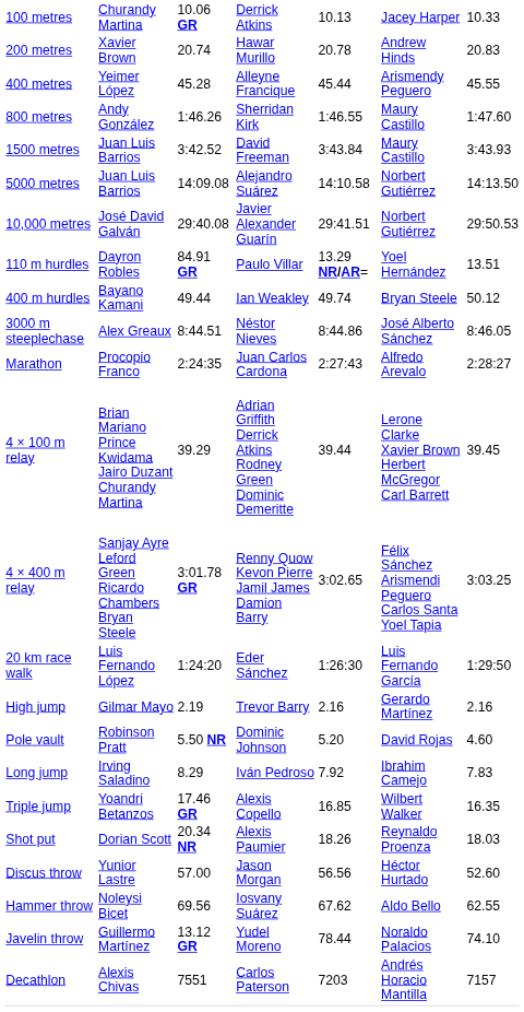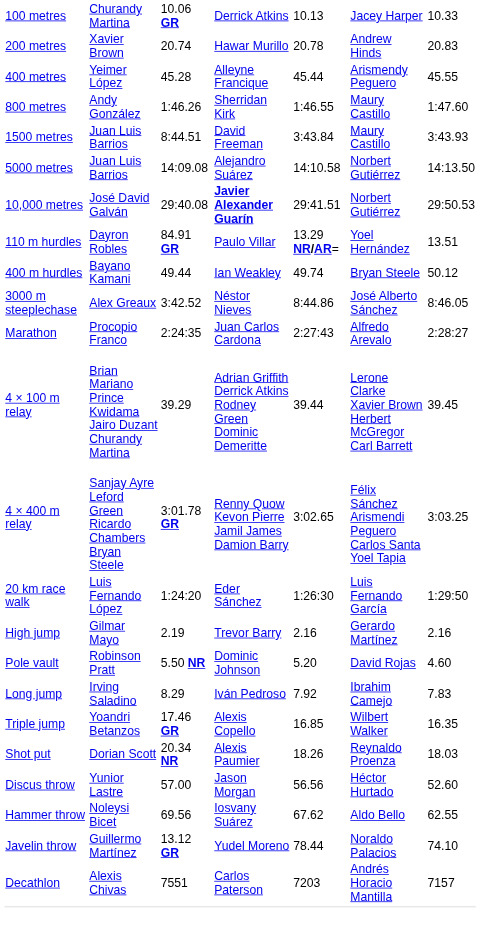 <table>
 <tr>
 <td><a href='#'>100 metres</a></td>
 <td><a href='#'>Churandy Martina</a><br></td>
 <td>10.06 <strong><a href='#'>GR</a></strong></td>
 <td><a href='#'>Derrick Atkins</a><br></td>
 <td>10.13</td>
 <td><a href='#'>Jacey Harper</a><br></td>
 <td>10.33</td>
 </tr>
 <tr>
 <td><a href='#'>200 metres</a></td>
 <td><a href='#'>Xavier Brown</a><br></td>
 <td>20.74</td>
 <td><a href='#'>Hawar Murillo</a><br></td>
 <td>20.78</td>
 <td><a href='#'>Andrew Hinds</a><br></td>
 <td>20.83</td>
 </tr>
 <tr>
 <td><a href='#'>400 metres</a></td>
 <td><a href='#'>Yeimer López</a><br></td>
 <td>45.28</td>
 <td><a href='#'>Alleyne Francique</a><br></td>
 <td>45.44</td>
 <td><a href='#'>Arismendy Peguero</a><br></td>
 <td>45.55</td>
 </tr>
 <tr>
 <td><a href='#'>800 metres</a></td>
 <td><a href='#'>Andy González</a><br></td>
 <td>1:46.26</td>
 <td><a href='#'>Sherridan Kirk</a><br></td>
 <td>1:46.55</td>
 <td><a href='#'>Maury Castillo</a><br></td>
 <td>1:47.60</td>
 </tr>
 <tr>
 <td><a href='#'>1500 metres</a></td>
 <td><a href='#'>Juan Luis Barrios</a><br></td>
-<td>3:42.52</td>
+<td>8:44.51</td>
 <td><a href='#'>David Freeman</a><br></td>
 <td>3:43.84</td>
 <td><a href='#'>Maury Castillo</a><br></td>
 <td>3:43.93</td>
 </tr>
 <tr>
 <td><a href='#'>5000 metres</a></td>
 <td><a href='#'>Juan Luis Barrios</a><br></td>
 <td>14:09.08</td>
 <td><a href='#'>Alejandro Suárez</a><br></td>
 <td>14:10.58</td>
 <td><a href='#'>Norbert Gutiérrez</a><br></td>
 <td>14:13.50</td>
 </tr>
 <tr>
 <td><a href='#'>10,000 metres</a></td>
 <td><a href='#'>José David Galván</a><br></td>
 <td>29:40.08</td>
-<td><a href='#'>Javier Alexander Guarín</a><br></td>
+<td><strong><a href='#'>Javier Alexander Guarín</a><br></strong></td>
 <td>29:41.51</td>
 <td><a href='#'>Norbert Gutiérrez</a><br></td>
 <td>29:50.53</td>
 </tr>
 <tr>
 <td><a href='#'>110 m hurdles</a></td>
 <td><a href='#'>Dayron Robles</a><br></td>
 <td>84.91 <strong><a href='#'>GR</a></strong></td>
 <td><a href='#'>Paulo Villar</a><br></td>
 <td>13.29 <strong><a href='#'>NR</a>/<a href='#'>AR</a></strong>=</td>
 <td><a href='#'>Yoel Hernández</a><br></td>
 <td>13.51</td>
 </tr>
 <tr>
 <td><a href='#'>400 m hurdles</a></td>
 <td><a href='#'>Bayano Kamani</a><br></td>
 <td>49.44</td>
 <td><a href='#'>Ian Weakley</a><br></td>
 <td>49.74</td>
 <td><a href='#'>Bryan Steele</a><br></td>
 <td>50.12</td>
 </tr>
 <tr>
 <td><a href='#'>3000 m steeplechase</a></td>
 <td><a href='#'>Alex Greaux</a><br></td>
-<td>8:44.51</td>
+<td>3:42.52</td>
 <td><a href='#'>Néstor Nieves</a><br></td>
 <td>8:44.86</td>
 <td><a href='#'>José Alberto Sánchez</a><br></td>
 <td>8:46.05</td>
 </tr>
 <tr>
 <td><a href='#'>Marathon</a></td>
 <td><a href='#'>Procopio Franco</a><br></td>
 <td>2:24:35</td>
 <td><a href='#'>Juan Carlos Cardona</a><br></td>
 <td>2:27:43</td>
 <td><a href='#'>Alfredo Arevalo</a><br></td>
 <td>2:28:27</td>
 </tr>
 <tr>
 <td><a href='#'>4 × 100 m relay</a></td>
 <td><br><a href='#'>Brian Mariano</a><br><a href='#'>Prince Kwidama</a><br><a href='#'>Jairo Duzant</a><br><a href='#'>Churandy Martina</a></td>
 <td>39.29</td>
 <td><br><a href='#'>Adrian Griffith</a><br><a href='#'>Derrick Atkins</a><br><a href='#'>Rodney Green</a><br><a href='#'>Dominic Demeritte</a></td>
 <td>39.44</td>
 <td><br><a href='#'>Lerone Clarke</a><br><a href='#'>Xavier Brown</a><br><a href='#'>Herbert McGregor</a><br><a href='#'>Carl Barrett</a></td>
 <td>39.45</td>
 </tr>
 <tr>
 <td><a href='#'>4 × 400 m relay</a></td>
 <td><br><a href='#'>Sanjay Ayre</a><br><a href='#'>Leford Green</a><br><a href='#'>Ricardo Chambers</a><br><a href='#'>Bryan Steele</a></td>
 <td>3:01.78 <strong><a href='#'>GR</a></strong></td>
 <td><br><a href='#'>Renny Quow</a><br><a href='#'>Kevon Pierre</a><br><a href='#'>Jamil James</a><br><a href='#'>Damion Barry</a></td>
 <td>3:02.65</td>
 <td><br><a href='#'>Félix Sánchez</a><br><a href='#'>Arismendi Peguero</a><br><a href='#'>Carlos Santa</a><br><a href='#'>Yoel Tapia</a></td>
 <td>3:03.25</td>
 </tr>
 <tr>
 <td><a href='#'>20 km race walk</a></td>
 <td><a href='#'>Luis Fernando López</a><br></td>
 <td>1:24:20</td>
 <td><a href='#'>Eder Sánchez</a><br></td>
 <td>1:26:30</td>
 <td><a href='#'>Luis Fernando García</a><br></td>
 <td>1:29:50</td>
 </tr>
 <tr>
 <td><a href='#'>High jump</a></td>
 <td><a href='#'>Gilmar Mayo</a><br></td>
 <td>2.19</td>
 <td><a href='#'>Trevor Barry</a><br></td>
 <td>2.16</td>
 <td><a href='#'>Gerardo Martínez</a><br></td>
 <td>2.16</td>
 </tr>
 <tr>
 <td><a href='#'>Pole vault</a></td>
 <td><a href='#'>Robinson Pratt</a><br></td>
 <td>5.50 <strong><a href='#'>NR</a></strong></td>
 <td><a href='#'>Dominic Johnson</a><br></td>
 <td>5.20</td>
 <td><a href='#'>David Rojas</a><br></td>
 <td>4.60</td>
 </tr>
 <tr>
 <td><a href='#'>Long jump</a></td>
 <td><a href='#'>Irving Saladino</a><br></td>
 <td>8.29</td>
 <td><a href='#'>Iván Pedroso</a><br></td>
 <td>7.92</td>
 <td><a href='#'>Ibrahim Camejo</a><br></td>
 <td>7.83</td>
 </tr>
 <tr>
 <td><a href='#'>Triple jump</a></td>
 <td><a href='#'>Yoandri Betanzos</a><br></td>
 <td>17.46 <strong><a href='#'>GR</a></strong></td>
 <td><a href='#'>Alexis Copello</a><br></td>
 <td>16.85</td>
 <td><a href='#'>Wilbert Walker</a><br></td>
 <td>16.35</td>
 </tr>
 <tr>
 <td><a href='#'>Shot put</a></td>
 <td><a href='#'>Dorian Scott</a><br></td>
 <td>20.34 <strong><a href='#'>NR</a></strong></td>
 <td><a href='#'>Alexis Paumier</a><br></td>
 <td>18.26</td>
 <td><a href='#'>Reynaldo Proenza</a><br></td>
 <td>18.03</td>
 </tr>
 <tr>
 <td><a href='#'>Discus throw</a></td>
 <td><a href='#'>Yunior Lastre</a><br></td>
 <td>57.00</td>
 <td><a href='#'>Jason Morgan</a><br></td>
 <td>56.56</td>
 <td><a href='#'>Héctor Hurtado</a><br></td>
 <td>52.60</td>
 </tr>
 <tr>
 <td><a href='#'>Hammer throw</a></td>
 <td><a href='#'>Noleysi Bicet</a><br></td>
 <td>69.56</td>
 <td><a href='#'>Iosvany Suárez</a><br></td>
 <td>67.62</td>
 <td><a href='#'>Aldo Bello</a><br></td>
 <td>62.55</td>
 </tr>
 <tr>
 <td><a href='#'>Javelin throw</a></td>
 <td><a href='#'>Guillermo Martínez</a><br></td>
 <td>13.12 <strong><a href='#'>GR</a></strong></td>
 <td><a href='#'>Yudel Moreno</a><br></td>
 <td>78.44</td>
 <td><a href='#'>Noraldo Palacios</a><br></td>
 <td>74.10</td>
 </tr>
 <tr>
 <td><a href='#'>Decathlon</a></td>
 <td><a href='#'>Alexis Chivas</a><br></td>
 <td>7551</td>
 <td><a href='#'>Carlos Paterson</a><br></td>
 <td>7203</td>
 <td><a href='#'>Andrés Horacio Mantilla</a><br></td>
 <td>7157</td>
 </tr>
 <tr bgcolor= e8e8e8>
 <td colspan=7></td>
 </tr>
 </table>
